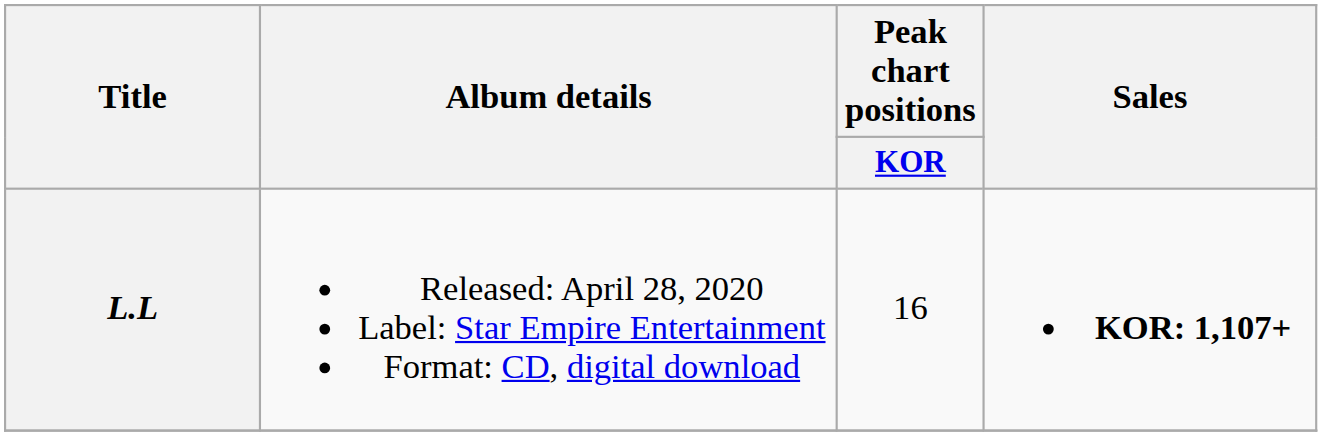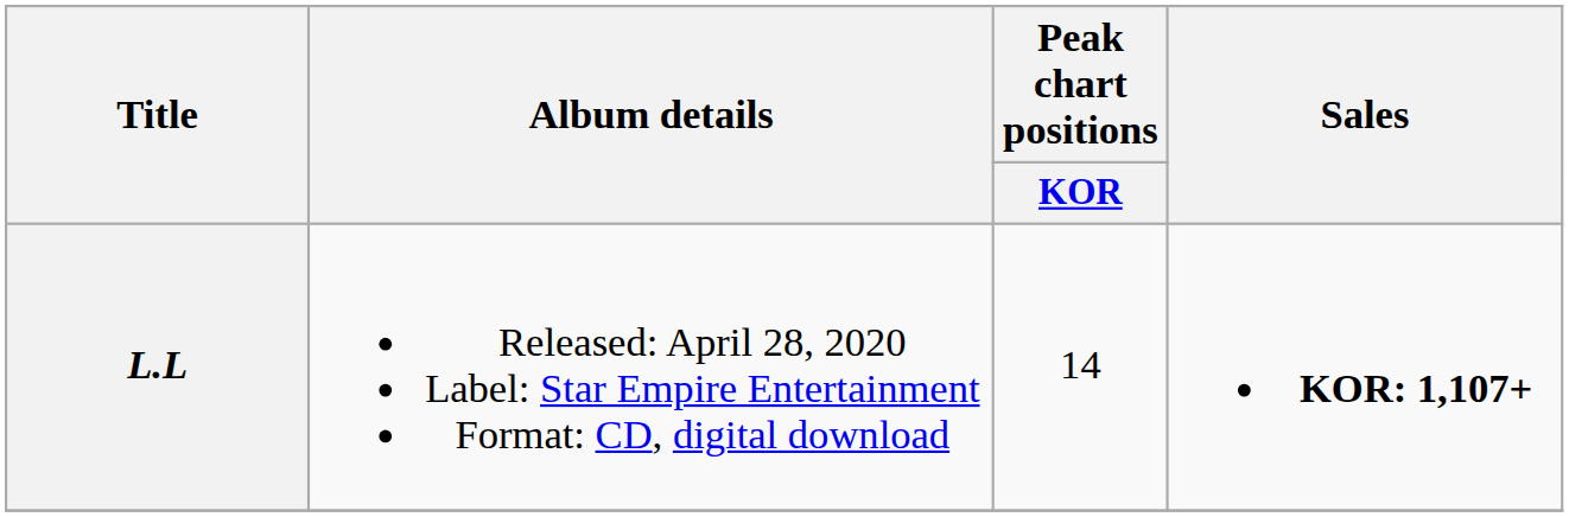 <table class="wikitable plainrowheaders" style="text-align:center;">
 <tr>
 <th rowspan="2" style="width:8em;">Title</th>
 <th rowspan="2" style="width:18em;">Album details</th>
 <th>Peak chart positions</th>
 <th rowspan="2" style="width:10em;">Sales</th>
 </tr>
 <tr>
 <th scope="col" style="width:2.5em;font-size:90%;"><a href='#'>KOR</a><br></th>
 </tr>
 <tr>
 <th scope="row"><em>L.L</em></th>
 <td><br><ul><li>Released: April 28, 2020</li><li>Label: <a href='#'>Star Empire Entertainment</a></li><li>Format: <a href='#'>CD</a>, <a href='#'>digital download</a></li></ul></td>
-<td>16</td>
+<td>14</td>
 <td><strong><br><ul><li>KOR: 1,107+</li></ul></strong></td>
 </tr>
 <tr>
 </tr>
 </table>
